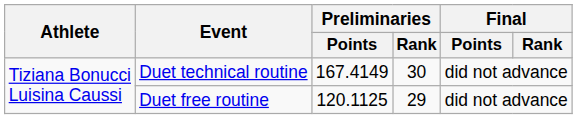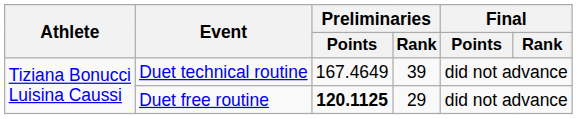 <table class="wikitable" style="text-align:center; font-size:90%;">
 <tr>
 <th rowspan="2">Athlete</th>
 <th rowspan="2">Event</th>
 <th colspan="2">Preliminaries</th>
 <th colspan="2">Final</th>
 </tr>
 <tr style="font-size:95%">
 <th>Points</th>
 <th>Rank</th>
 <th>Points</th>
 <th>Rank</th>
 </tr>
 <tr>
 <td align=left rowspan=2><a href='#'>Tiziana Bonucci</a><br> <a href='#'>Luisina Caussi</a></td>
 <td align=left><a href='#'>Duet technical routine</a></td>
-<td>167.4149</td>
-<td>30</td>
+<td>167.4649</td>
+<td>39</td>
 <td colspan=2>did not advance</td>
 </tr>
 <tr>
 <td align=left><a href='#'>Duet free routine</a></td>
-<td>120.1125</td>
+<td><strong>120.1125</strong></td>
 <td>29</td>
 <td colspan=2>did not advance</td>
 </tr>
 </table>
